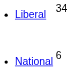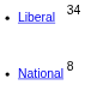 <table>
 <tr>
 <td><br><ul><li><a href='#'>Liberal</a></li></ul></td>
 <td><div>34</div></td>
 </tr>
 <tr>
 <td><br><ul><li><a href='#'>National</a></li></ul></td>
-<td><div>6</div></td>
+<td><div>8</div></td>
 </tr>
 </table>
